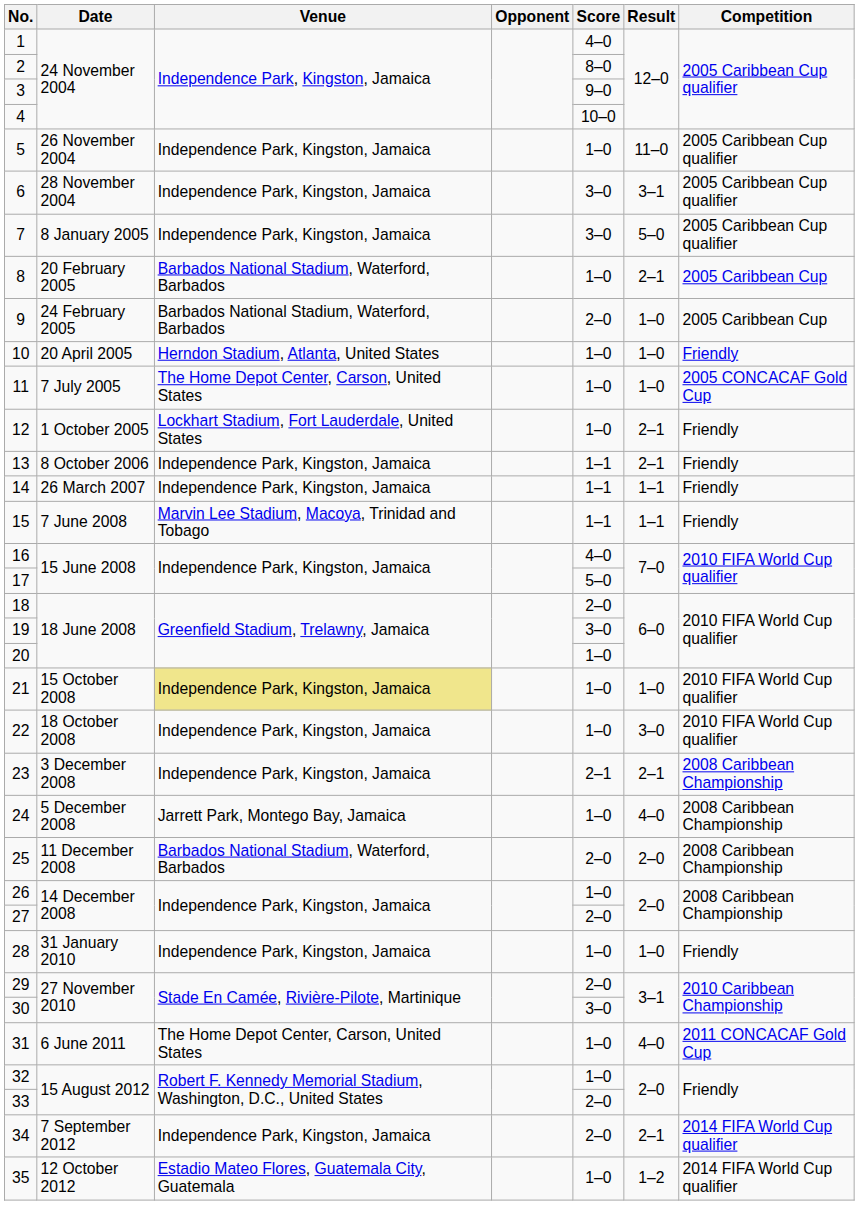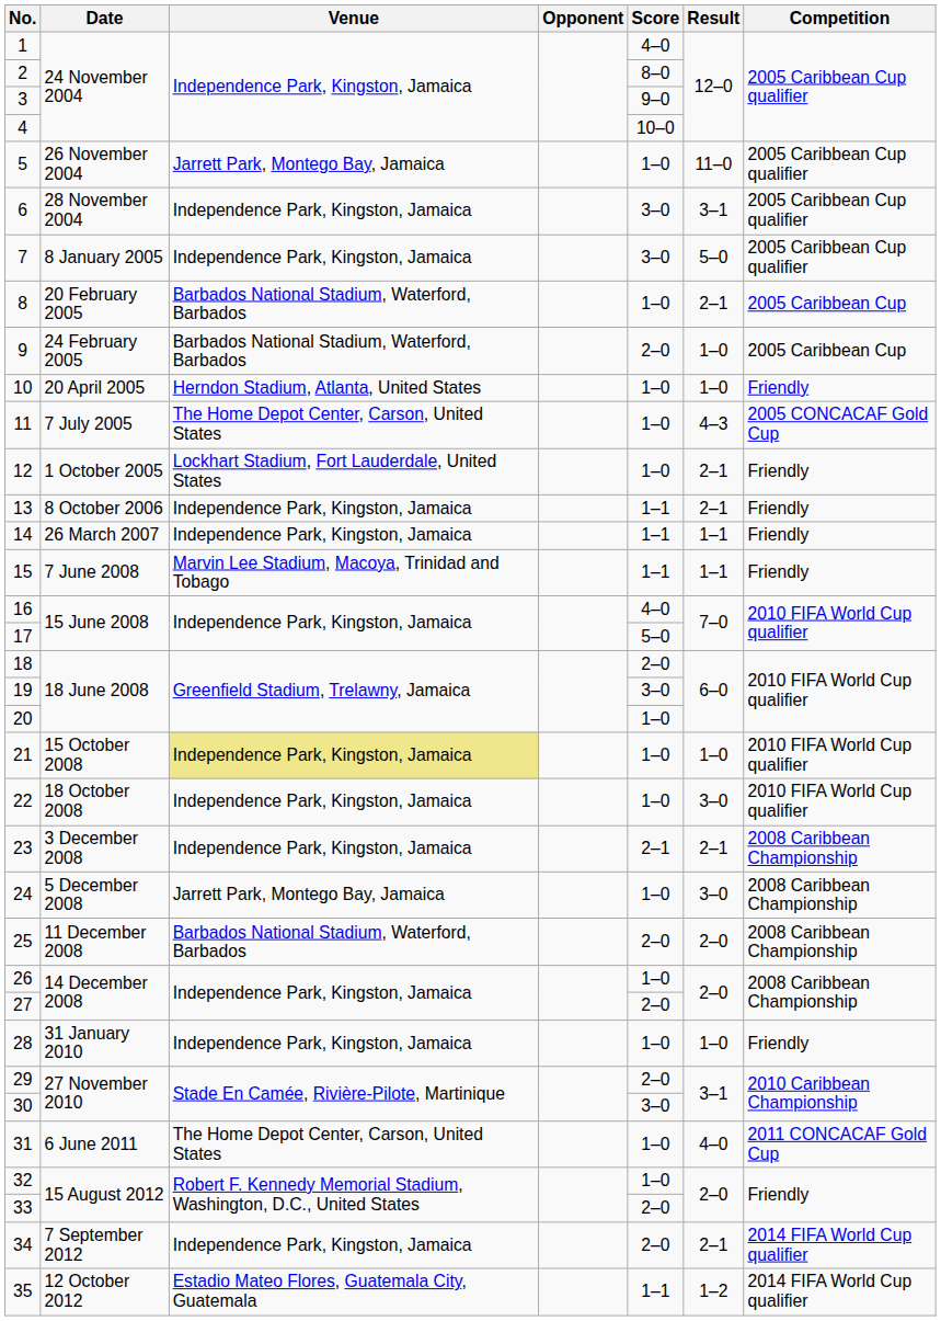 <table class="wikitable sortable">
 <tr>
 <th scope="col">No.</th>
 <th scope="col">Date</th>
 <th scope="col">Venue</th>
 <th scope="col">Opponent</th>
 <th scope="col">Score</th>
 <th scope="col">Result</th>
 <th scope="col">Competition</th>
 </tr>
 <tr>
 <td style="text-align:center">1</td>
 <td rowspan="4">24 November 2004</td>
 <td rowspan="4"><a href='#'>Independence Park</a>, <a href='#'>Kingston</a>, Jamaica</td>
 <td rowspan="4"></td>
 <td style="text-align:center">4–0</td>
 <td rowspan="4" style="text-align:center">12–0</td>
 <td rowspan="4"><a href='#'>2005 Caribbean Cup qualifier</a></td>
 </tr>
 <tr>
 <td style="text-align:center">2</td>
 <td style="text-align:center">8–0</td>
 </tr>
 <tr>
 <td style="text-align:center">3</td>
 <td style="text-align:center">9–0</td>
 </tr>
 <tr>
 <td style="text-align:center">4</td>
 <td style="text-align:center">10–0</td>
 </tr>
 <tr>
 <td style="text-align:center">5</td>
 <td>26 November 2004</td>
-<td>Independence Park, Kingston, Jamaica</td>
+<td><a href='#'>Jarrett Park</a>, <a href='#'>Montego Bay</a>, Jamaica</td>
 <td></td>
 <td style="text-align:center">1–0</td>
 <td style="text-align:center">11–0</td>
 <td>2005 Caribbean Cup qualifier</td>
 </tr>
 <tr>
 <td style="text-align:center">6</td>
 <td>28 November 2004</td>
 <td>Independence Park, Kingston, Jamaica</td>
 <td></td>
 <td style="text-align:center">3–0</td>
 <td style="text-align:center">3–1</td>
 <td>2005 Caribbean Cup qualifier</td>
 </tr>
 <tr>
 <td style="text-align:center">7</td>
 <td>8 January 2005</td>
 <td>Independence Park, Kingston, Jamaica</td>
 <td></td>
 <td style="text-align:center">3–0</td>
 <td style="text-align:center">5–0</td>
 <td>2005 Caribbean Cup qualifier</td>
 </tr>
 <tr>
 <td style="text-align:center">8</td>
 <td>20 February 2005</td>
 <td><a href='#'>Barbados National Stadium</a>, Waterford, Barbados</td>
 <td></td>
 <td style="text-align:center">1–0</td>
 <td style="text-align:center">2–1</td>
 <td><a href='#'>2005 Caribbean Cup</a></td>
 </tr>
 <tr>
 <td style="text-align:center">9</td>
 <td>24 February 2005</td>
 <td>Barbados National Stadium, Waterford, Barbados</td>
 <td></td>
 <td style="text-align:center">2–0</td>
 <td style="text-align:center">1–0</td>
 <td>2005 Caribbean Cup</td>
 </tr>
 <tr>
 <td style="text-align:center">10</td>
 <td>20 April 2005</td>
 <td><a href='#'>Herndon Stadium</a>, <a href='#'>Atlanta</a>, United States</td>
 <td></td>
 <td style="text-align:center">1–0</td>
 <td style="text-align:center">1–0</td>
 <td><a href='#'>Friendly</a></td>
 </tr>
 <tr>
 <td style="text-align:center">11</td>
 <td>7 July 2005</td>
 <td><a href='#'>The Home Depot Center</a>, <a href='#'>Carson</a>, United States</td>
 <td></td>
 <td style="text-align:center">1–0</td>
-<td style="text-align:center">1–0</td>
+<td style="text-align:center">4–3</td>
 <td><a href='#'>2005 CONCACAF Gold Cup</a></td>
 </tr>
 <tr>
 <td style="text-align:center">12</td>
 <td>1 October 2005</td>
 <td><a href='#'>Lockhart Stadium</a>, <a href='#'>Fort Lauderdale</a>, United States</td>
 <td></td>
 <td style="text-align:center">1–0</td>
 <td style="text-align:center">2–1</td>
 <td>Friendly</td>
 </tr>
 <tr>
 <td style="text-align:center">13</td>
 <td>8 October 2006</td>
 <td>Independence Park, Kingston, Jamaica</td>
 <td></td>
 <td style="text-align:center">1–1</td>
 <td style="text-align:center">2–1</td>
 <td>Friendly</td>
 </tr>
 <tr>
 <td style="text-align:center">14</td>
 <td>26 March 2007</td>
 <td>Independence Park, Kingston, Jamaica</td>
 <td></td>
 <td style="text-align:center">1–1</td>
 <td style="text-align:center">1–1</td>
 <td>Friendly</td>
 </tr>
 <tr>
 <td style="text-align:center">15</td>
 <td>7 June 2008</td>
 <td><a href='#'>Marvin Lee Stadium</a>, <a href='#'>Macoya</a>, Trinidad and Tobago</td>
 <td></td>
 <td style="text-align:center">1–1</td>
 <td style="text-align:center">1–1</td>
 <td>Friendly</td>
 </tr>
 <tr>
 <td style="text-align:center">16</td>
 <td rowspan="2">15 June 2008</td>
 <td rowspan="2">Independence Park, Kingston, Jamaica</td>
 <td rowspan="2"></td>
 <td style="text-align:center">4–0</td>
 <td rowspan="2" style="text-align:center">7–0</td>
 <td rowspan="2"><a href='#'>2010 FIFA World Cup qualifier</a></td>
 </tr>
 <tr>
 <td style="text-align:center">17</td>
 <td style="text-align:center">5–0</td>
 </tr>
 <tr>
 <td style="text-align:center">18</td>
 <td rowspan="3">18 June 2008</td>
 <td rowspan="3"><a href='#'>Greenfield Stadium</a>, <a href='#'>Trelawny</a>, Jamaica</td>
 <td rowspan="3"></td>
 <td style="text-align:center">2–0</td>
 <td rowspan="3" style="text-align:center">6–0</td>
 <td rowspan="3">2010 FIFA World Cup qualifier</td>
 </tr>
 <tr>
 <td style="text-align:center">19</td>
 <td style="text-align:center">3–0</td>
 </tr>
 <tr>
 <td style="text-align:center">20</td>
 <td style="text-align:center">1–0</td>
 </tr>
 <tr>
 <td style="text-align:center">21</td>
 <td>15 October 2008</td>
 <td style="background: khaki;">Independence Park, Kingston, Jamaica</td>
 <td></td>
 <td style="text-align:center">1–0</td>
 <td style="text-align:center">1–0</td>
 <td>2010 FIFA World Cup qualifier</td>
 </tr>
 <tr>
 <td style="text-align:center">22</td>
 <td>18 October 2008</td>
 <td>Independence Park, Kingston, Jamaica</td>
 <td></td>
 <td style="text-align:center">1–0</td>
 <td style="text-align:center">3–0</td>
 <td>2010 FIFA World Cup qualifier</td>
 </tr>
 <tr>
 <td style="text-align:center">23</td>
 <td>3 December 2008</td>
 <td>Independence Park, Kingston, Jamaica</td>
 <td></td>
 <td style="text-align:center">2–1</td>
 <td style="text-align:center">2–1</td>
 <td><a href='#'>2008 Caribbean Championship</a></td>
 </tr>
 <tr>
 <td style="text-align:center">24</td>
 <td>5 December 2008</td>
 <td>Jarrett Park, Montego Bay, Jamaica</td>
 <td></td>
 <td style="text-align:center">1–0</td>
-<td style="text-align:center">4–0</td>
+<td style="text-align:center">3–0</td>
 <td>2008 Caribbean Championship</td>
 </tr>
 <tr>
 <td style="text-align:center">25</td>
 <td>11 December 2008</td>
 <td><a href='#'>Barbados National Stadium</a>, Waterford, Barbados</td>
 <td></td>
 <td style="text-align:center">2–0</td>
 <td style="text-align:center">2–0</td>
 <td>2008 Caribbean Championship</td>
 </tr>
 <tr>
 <td style="text-align:center">26</td>
 <td rowspan="2">14 December 2008</td>
 <td rowspan="2">Independence Park, Kingston, Jamaica</td>
 <td rowspan="2"></td>
 <td style="text-align:center">1–0</td>
 <td rowspan="2" style="text-align:center">2–0</td>
 <td rowspan="2">2008 Caribbean Championship</td>
 </tr>
 <tr>
 <td style="text-align:center">27</td>
 <td style="text-align:center">2–0</td>
 </tr>
 <tr>
 <td style="text-align:center">28</td>
 <td>31 January 2010</td>
 <td>Independence Park, Kingston, Jamaica</td>
 <td></td>
 <td style="text-align:center">1–0</td>
 <td style="text-align:center">1–0</td>
 <td>Friendly</td>
 </tr>
 <tr>
 <td style="text-align:center">29</td>
 <td rowspan="2">27 November 2010</td>
 <td rowspan="2"><a href='#'>Stade En Camée</a>, <a href='#'>Rivière-Pilote</a>, Martinique</td>
 <td rowspan="2"></td>
 <td style="text-align:center">2–0</td>
 <td rowspan="2" style="text-align:center">3–1</td>
 <td rowspan="2"><a href='#'>2010 Caribbean Championship</a></td>
 </tr>
 <tr>
 <td style="text-align:center">30</td>
 <td style="text-align:center">3–0</td>
 </tr>
 <tr>
 <td style="text-align:center">31</td>
 <td>6 June 2011</td>
 <td>The Home Depot Center, Carson, United States</td>
 <td></td>
 <td style="text-align:center">1–0</td>
 <td style="text-align:center">4–0</td>
 <td><a href='#'>2011 CONCACAF Gold Cup</a></td>
 </tr>
 <tr>
 <td style="text-align:center">32</td>
 <td rowspan="2">15 August 2012</td>
 <td rowspan="2"><a href='#'>Robert F. Kennedy Memorial Stadium</a>, Washington, D.C., United States</td>
 <td rowspan="2"></td>
 <td style="text-align:center">1–0</td>
 <td rowspan="2" style="text-align:center">2–0</td>
 <td rowspan="2">Friendly</td>
 </tr>
 <tr>
 <td style="text-align:center">33</td>
 <td style="text-align:center">2–0</td>
 </tr>
 <tr>
 <td style="text-align:center">34</td>
 <td>7 September 2012</td>
 <td>Independence Park, Kingston, Jamaica</td>
 <td></td>
 <td style="text-align:center">2–0</td>
 <td style="text-align:center">2–1</td>
 <td><a href='#'>2014 FIFA World Cup qualifier</a></td>
 </tr>
 <tr>
 <td style="text-align:center">35</td>
 <td>12 October 2012</td>
 <td><a href='#'>Estadio Mateo Flores</a>, <a href='#'>Guatemala City</a>, Guatemala</td>
 <td></td>
-<td style="text-align:center">1–0</td>
+<td style="text-align:center">1–1</td>
 <td style="text-align:center">1–2</td>
 <td>2014 FIFA World Cup qualifier</td>
 </tr>
 </table>
